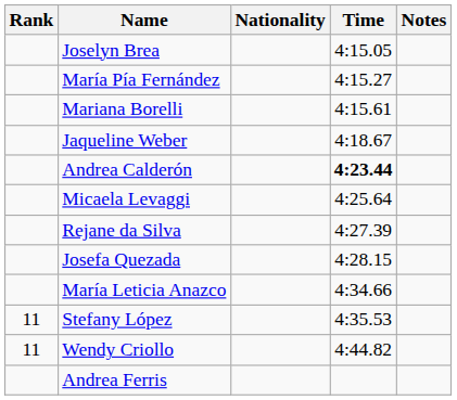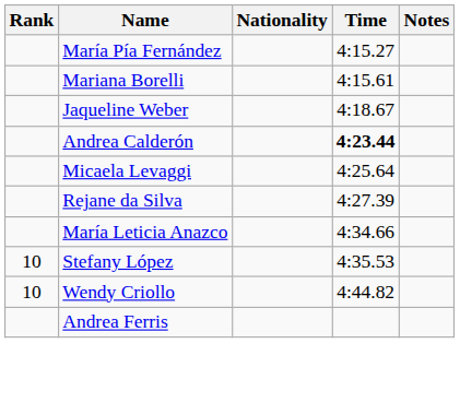 <table class="wikitable sortable" style="text-align:center">
 <tr>
 <th>Rank</th>
 <th>Name</th>
 <th>Nationality</th>
 <th>Time</th>
 <th>Notes</th>
-</tr>
-<tr>
-<td></td>
-<td align=left><a href='#'>Joselyn Brea</a></td>
-<td align=left></td>
-<td>4:15.05</td>
-<td></td>
 </tr>
 <tr>
 <td></td>
 <td align=left><a href='#'>María Pía Fernández</a></td>
 <td align=left></td>
 <td>4:15.27</td>
 <td></td>
 </tr>
 <tr>
 <td></td>
 <td align=left><a href='#'>Mariana Borelli</a></td>
 <td align=left></td>
 <td>4:15.61</td>
 <td></td>
 </tr>
 <tr>
 <td></td>
 <td align=left><a href='#'>Jaqueline Weber</a></td>
 <td align=left></td>
 <td>4:18.67</td>
 <td></td>
 </tr>
 <tr>
 <td></td>
 <td align=left><a href='#'>Andrea Calderón</a></td>
 <td align=left></td>
 <td><strong>4:23.44</strong></td>
 <td></td>
 </tr>
 <tr>
 <td></td>
 <td align=left><a href='#'>Micaela Levaggi</a></td>
 <td align=left></td>
 <td>4:25.64</td>
 <td></td>
 </tr>
 <tr>
 <td></td>
 <td align=left><a href='#'>Rejane da Silva</a></td>
 <td align=left></td>
 <td>4:27.39</td>
 <td></td>
 </tr>
 <tr>
 <td></td>
-<td align=left><a href='#'>Josefa Quezada</a></td>
-<td align=left></td>
-<td>4:28.15</td>
-<td></td>
-</tr>
-<tr>
-<td></td>
 <td align=left><a href='#'>María Leticia Anazco</a></td>
 <td align=left></td>
 <td>4:34.66</td>
 <td></td>
 </tr>
 <tr>
-<td>11</td>
+<td>10</td>
 <td align=left><a href='#'>Stefany López</a></td>
 <td align=left></td>
 <td>4:35.53</td>
 <td></td>
 </tr>
 <tr>
-<td>11</td>
+<td>10</td>
 <td align=left><a href='#'>Wendy Criollo</a></td>
 <td align=left></td>
 <td>4:44.82</td>
 <td></td>
 </tr>
 <tr>
 <td></td>
 <td align=left><a href='#'>Andrea Ferris</a></td>
 <td align=left></td>
 <td></td>
 <td></td>
 </tr>
 </table>
